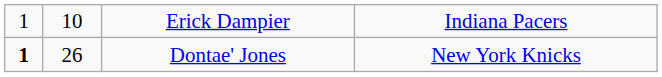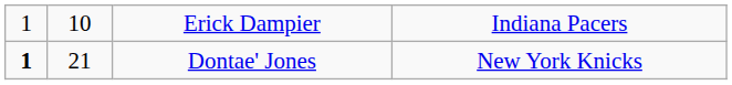 <table class="wikitable" style="width:80%;">
 <tr style="text-align:center;" bgcolor="">
 <td>1</td>
 <td>10</td>
 <td><a href='#'>Erick Dampier</a></td>
 <td><a href='#'>Indiana Pacers</a></td>
 </tr>
 <tr style="text-align:center;" bgcolor="">
 <td><strong>1</strong></td>
-<td>26</td>
+<td>21</td>
 <td><a href='#'>Dontae' Jones</a></td>
 <td><a href='#'>New York Knicks</a></td>
 </tr>
 </table>
